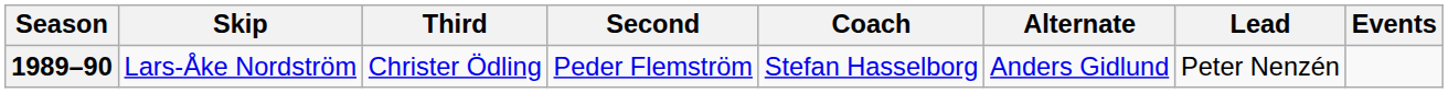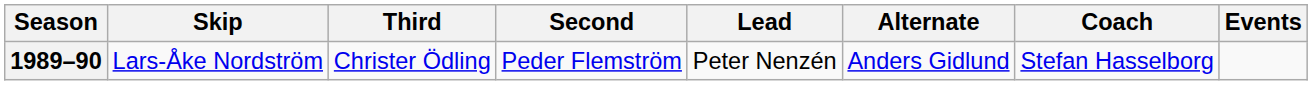 <table class="wikitable">
 <tr>
 <th scope="col">Season</th>
 <th scope="col">Skip</th>
 <th scope="col">Third</th>
 <th scope="col">Second</th>
+<th scope="col">Lead</th>
+<th scope="col">Alternate</th>
 <th scope="col">Coach</th>
-<th scope="col">Alternate</th>
-<th scope="col">Lead</th>
 <th scope="col">Events</th>
 </tr>
 <tr>
 <th scope="row">1989–90</th>
 <td><a href='#'>Lars-Åke Nordström</a></td>
 <td><a href='#'>Christer Ödling</a></td>
 <td><a href='#'>Peder Flemström</a></td>
+<td>Peter Nenzén</td>
+<td><a href='#'>Anders Gidlund</a></td>
 <td><a href='#'>Stefan Hasselborg</a></td>
-<td><a href='#'>Anders Gidlund</a></td>
-<td>Peter Nenzén</td>
 <td> </td>
 </tr>
 </table>
